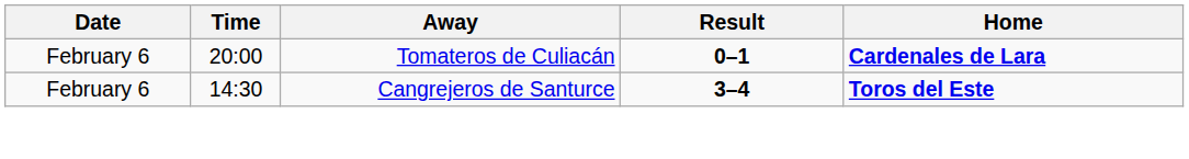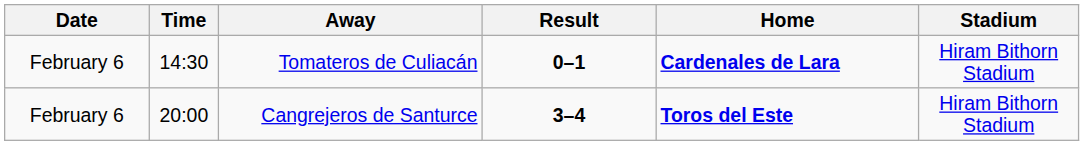 <table class="wikitable" style="font-size:95%; text-align: center; width: 95%;">
 <tr>
 <th width="90">Date</th>
 <th width="40">Time</th>
 <th width="170">Away</th>
 <th width="110">Result</th>
 <th width="170">Home</th>
+<th width="100">Stadium</th>
+</tr>
+<tr align=center>
+<td>February 6</td>
+<td>14:30</td>
+<td align=right><a href='#'>Tomateros de Culiacán</a> </td>
+<td><strong>0–1</strong></td>
+<td align=left> <strong><a href='#'>Cardenales de Lara</a></strong></td>
+<td><a href='#'>Hiram Bithorn Stadium</a></td>
 </tr>
 <tr align=center>
 <td>February 6</td>
 <td>20:00</td>
-<td align=right><a href='#'>Tomateros de Culiacán</a> </td>
-<td><strong>0–1</strong></td>
-<td align=left> <strong><a href='#'>Cardenales de Lara</a></strong></td>
-</tr>
-<tr align=center>
-<td>February 6</td>
-<td>14:30</td>
 <td align=right><a href='#'>Cangrejeros de Santurce</a> </td>
 <td><strong>3–4</strong></td>
 <td align=left> <strong><a href='#'>Toros del Este</a></strong></td>
+<td><a href='#'>Hiram Bithorn Stadium</a></td>
 </tr>
 </table>
